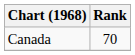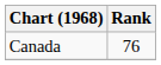 <table class="wikitable">
 <tr>
 <th>Chart (1968)</th>
 <th style="text-align:center;">Rank</th>
 </tr>
 <tr>
 <td>Canada </td>
-<td style="text-align:center;">70</td>
+<td style="text-align:center;">76</td>
 </tr>
 <tr>
 </tr>
 </table>
